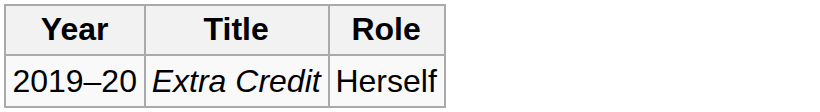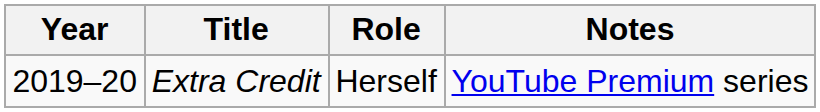 <table class="wikitable">
 <tr>
 <th>Year</th>
 <th>Title</th>
 <th>Role</th>
+<th>Notes</th>
 </tr>
 <tr>
 <td>2019–20</td>
 <td><em>Extra Credit</em></td>
 <td>Herself</td>
+<td><a href='#'>YouTube Premium</a> series</td>
 </tr>
 </table>
